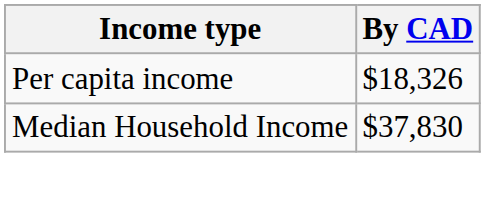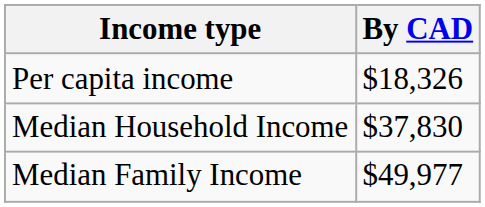 <table class="wikitable">
 <tr>
 <th>Income type</th>
 <th>By <a href='#'>CAD</a></th>
 </tr>
 <tr>
 <td>Per capita income</td>
 <td>$18,326</td>
 </tr>
 <tr>
 <td>Median Household Income</td>
 <td>$37,830</td>
 </tr>
+<tr>
+<td>Median Family Income</td>
+<td>$49,977</td>
+</tr>
 </table>
